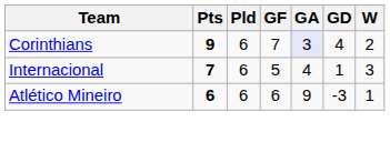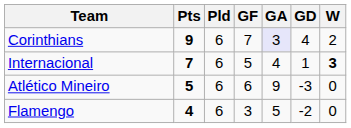 <table class="wikitable" style="text-align: center;">
 <tr>
 <th width="175">Team</th>
 <th width="20">Pts</th>
 <th width="20">Pld</th>
 <th width="20">GF</th>
 <th width="20">GA</th>
 <th width="20">GD</th>
 <th width="20">W</th>
 </tr>
 <tr>
 <td style="text-align:left;"><a href='#'>Corinthians</a></td>
 <td><strong>9</strong></td>
 <td>6</td>
 <td>7</td>
 <td style="background: lavender;">3</td>
 <td>4</td>
 <td>2</td>
 </tr>
 <tr>
 <td style="text-align:left;"><a href='#'>Internacional</a></td>
 <td><strong>7</strong></td>
 <td>6</td>
 <td>5</td>
 <td>4</td>
 <td>1</td>
-<td>3</td>
+<td><strong>3</strong></td>
 </tr>
 <tr>
 <td style="text-align:left;"><a href='#'>Atlético Mineiro</a></td>
-<td><strong>6</strong></td>
+<td><strong>5</strong></td>
 <td>6</td>
 <td>6</td>
 <td>9</td>
 <td>-3</td>
-<td>1</td>
+<td>0</td>
+</tr>
+<tr>
+<td style="text-align:left;"><a href='#'>Flamengo</a></td>
+<td><strong>4</strong></td>
+<td>6</td>
+<td>3</td>
+<td>5</td>
+<td>-2</td>
+<td>0</td>
 </tr>
 </table>
